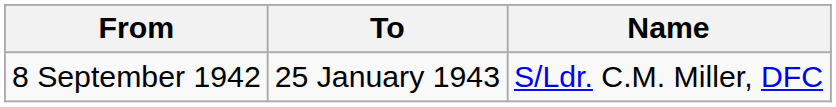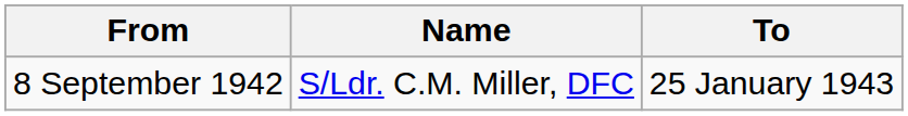 <table class="wikitable">
 <tr>
 <th>From</th>
+<th>Name</th>
 <th>To</th>
-<th>Name</th>
 </tr>
 <tr>
 <td>8 September 1942</td>
+<td><a href='#'>S/Ldr.</a> C.M. Miller, <a href='#'>DFC</a></td>
 <td>25 January 1943</td>
-<td><a href='#'>S/Ldr.</a> C.M. Miller, <a href='#'>DFC</a></td>
 </tr>
 </table>
